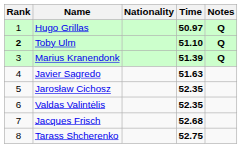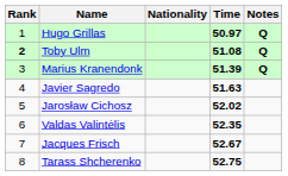 <table class="wikitable sortable" style="text-align:center">
 <tr>
 <th>Rank</th>
 <th>Name</th>
 <th>Nationality</th>
 <th>Time</th>
 <th>Notes</th>
 </tr>
 <tr bgcolor=ccffcc>
 <td>1</td>
 <td align=left><a href='#'>Hugo Grillas</a></td>
 <td align=left></td>
 <td><strong>50.97</strong></td>
 <td><strong>Q</strong></td>
 </tr>
 <tr bgcolor=ccffcc>
 <td><strong>2</strong></td>
 <td align=left><a href='#'>Toby Ulm</a></td>
 <td align=left></td>
-<td><strong>51.10</strong></td>
+<td><strong>51.08</strong></td>
 <td><strong>Q</strong></td>
 </tr>
 <tr bgcolor=ccffcc>
 <td>3</td>
 <td align=left><a href='#'>Marius Kranendonk</a></td>
 <td align=left></td>
 <td><strong>51.39</strong></td>
 <td><strong>Q</strong></td>
 </tr>
 <tr>
 <td>4</td>
 <td align=left><a href='#'>Javier Sagredo</a></td>
 <td align=left></td>
 <td><strong>51.63</strong></td>
 <td></td>
 </tr>
 <tr>
 <td>5</td>
 <td align=left><a href='#'>Jarosław Cichosz</a></td>
 <td align=left></td>
-<td><strong>52.35</strong></td>
+<td><strong>52.02</strong></td>
 <td></td>
 </tr>
 <tr>
 <td>6</td>
 <td align=left><a href='#'>Valdas Valintėlis</a></td>
 <td align=left></td>
 <td><strong>52.35</strong></td>
 <td></td>
 </tr>
 <tr>
 <td>7</td>
 <td align=left><a href='#'>Jacques Frisch</a></td>
 <td align=left></td>
-<td><strong>52.68</strong></td>
+<td><strong>52.67</strong></td>
 <td></td>
 </tr>
 <tr>
 <td>8</td>
 <td align=left><a href='#'>Tarass Shcherenko</a></td>
 <td align=left></td>
 <td><strong>52.75</strong></td>
 <td></td>
 </tr>
 </table>
